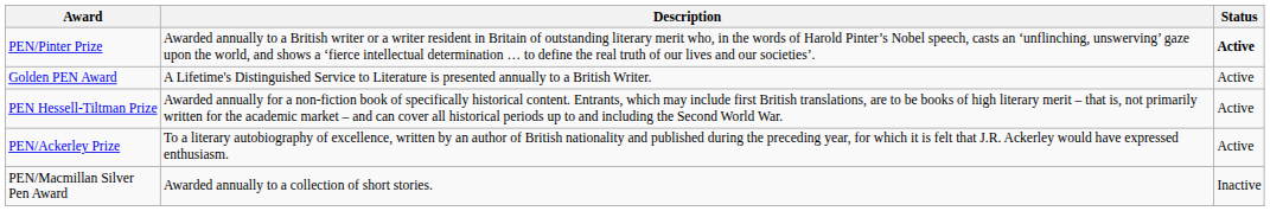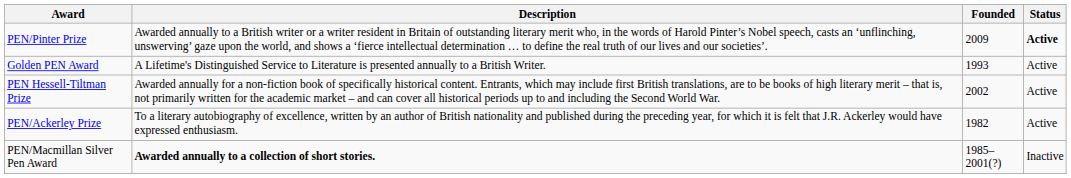 <table class="wikitable sortable" style="font-size: 85%;">
 <tr>
 <th>Award</th>
 <th>Description</th>
+<th>Founded</th>
 <th>Status</th>
 </tr>
 <tr>
 <td><a href='#'>PEN/Pinter Prize</a></td>
 <td>Awarded annually to a British writer or a writer resident in Britain of outstanding literary merit who, in the words of Harold Pinter’s Nobel speech, casts an ‘unflinching, unswerving’ gaze upon the world, and shows a ‘fierce intellectual determination … to define the real truth of our lives and our societies’.</td>
+<td>2009</td>
 <td><strong>Active</strong></td>
 </tr>
 <tr>
 <td><a href='#'>Golden PEN Award</a></td>
 <td>A Lifetime's Distinguished Service to Literature is presented annually to a British Writer.</td>
+<td>1993</td>
 <td>Active</td>
 </tr>
 <tr>
 <td><a href='#'>PEN Hessell-Tiltman Prize</a></td>
 <td>Awarded annually for a non-fiction book of specifically historical content. Entrants, which may include first British translations, are to be books of high literary merit – that is, not primarily written for the academic market – and can cover all historical periods up to and including the Second World War.</td>
+<td>2002</td>
 <td>Active</td>
 </tr>
 <tr>
 <td><a href='#'>PEN/Ackerley Prize</a></td>
 <td>To a literary autobiography of excellence, written by an author of British nationality and published during the preceding year, for which it is felt that J.R. Ackerley would have expressed enthusiasm.</td>
+<td>1982</td>
 <td>Active</td>
 </tr>
 <tr>
 <td>PEN/Macmillan Silver Pen Award</td>
-<td>Awarded annually to a collection of short stories.</td>
+<td><strong>Awarded annually to a collection of short stories.</strong></td>
+<td>1985–2001(?)</td>
 <td>Inactive</td>
 </tr>
 </table>
